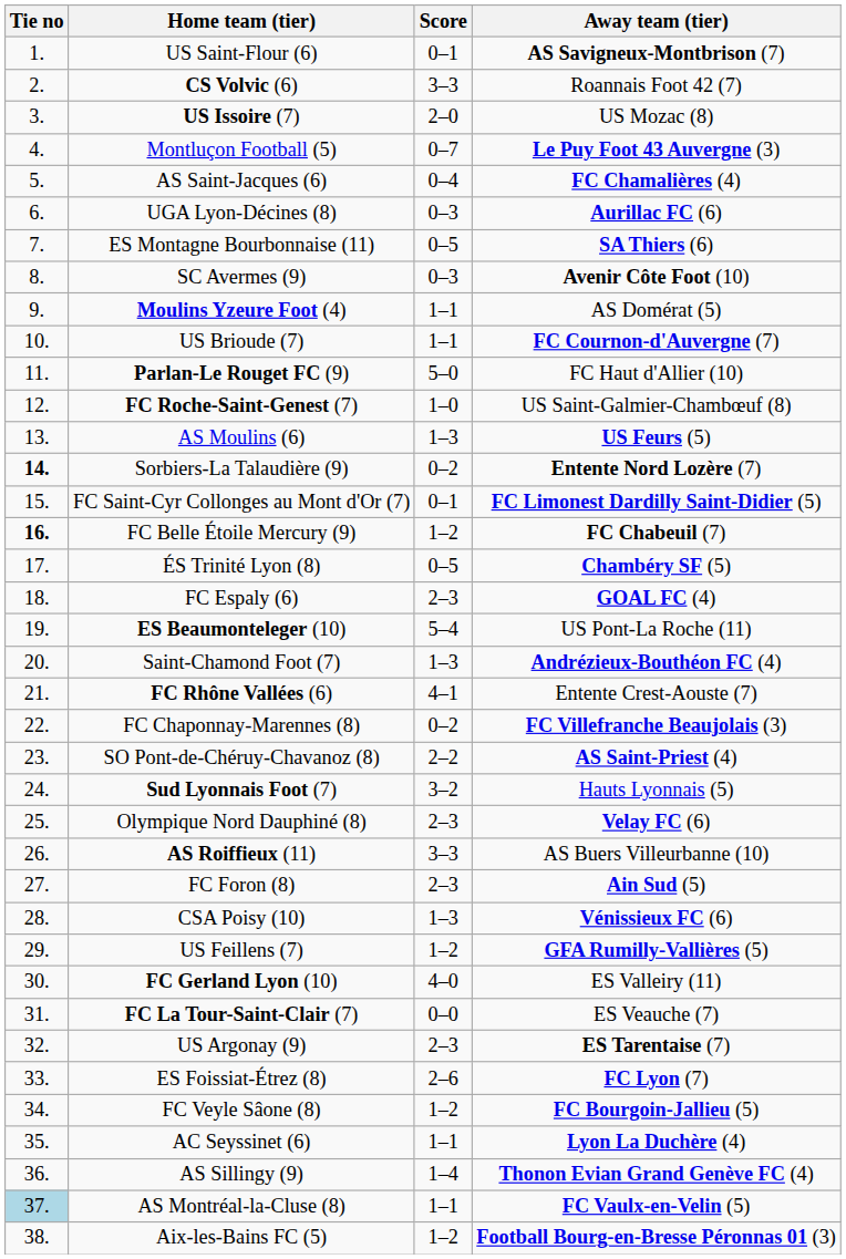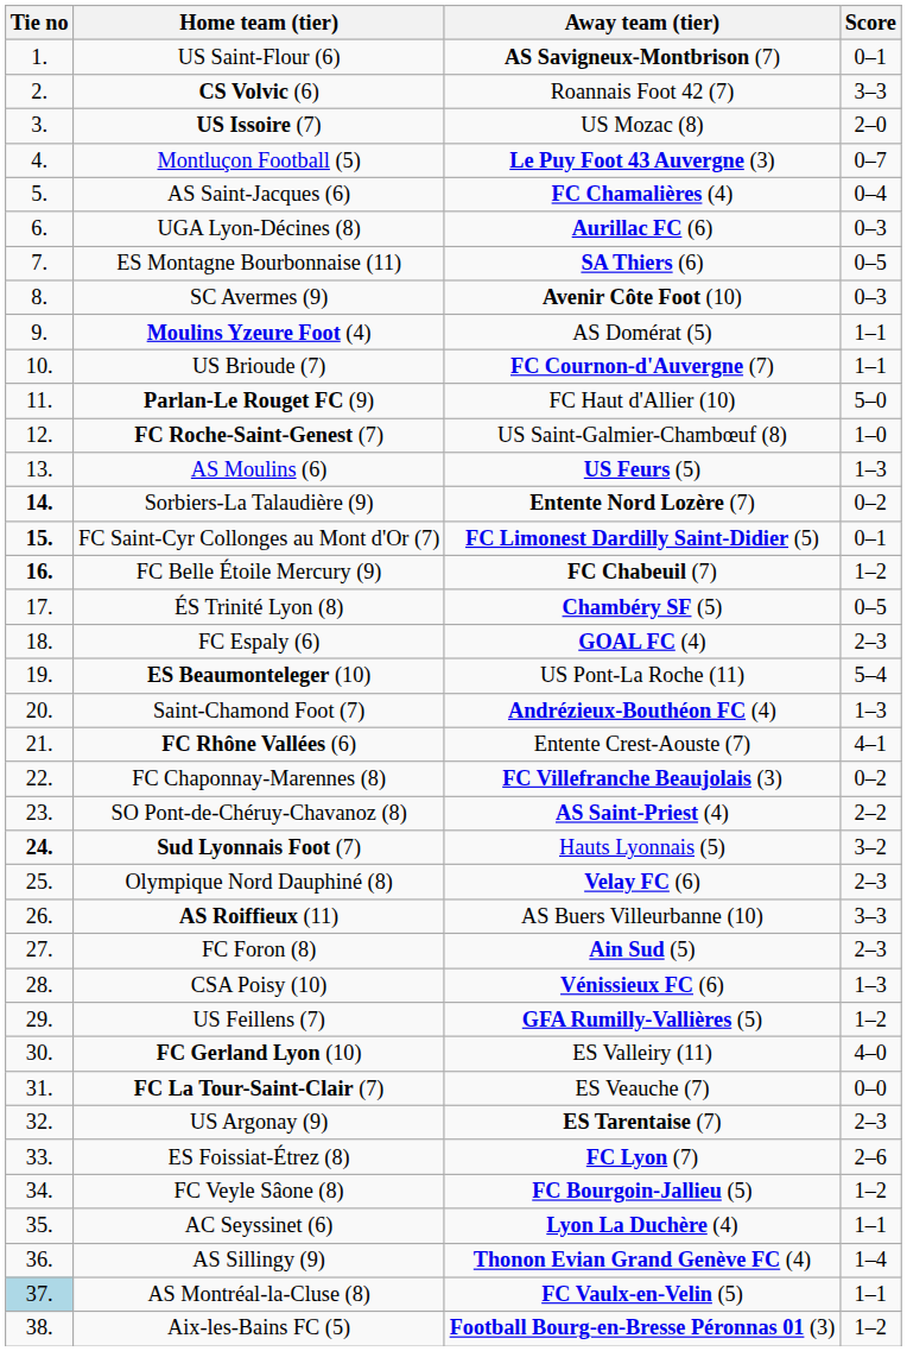 <table class="wikitable" style="text-align: center">
 <tr>
 <th>Tie no</th>
 <th>Home team (tier)</th>
+<th>Away team (tier)</th>
 <th>Score</th>
-<th>Away team (tier)</th>
 </tr>
 <tr>
 <td>1.</td>
 <td>US Saint-Flour (6)</td>
+<td><strong>AS Savigneux-Montbrison</strong> (7)</td>
 <td>0–1</td>
-<td><strong>AS Savigneux-Montbrison</strong> (7)</td>
 </tr>
 <tr>
 <td>2.</td>
 <td><strong>CS Volvic</strong> (6)</td>
+<td>Roannais Foot 42 (7)</td>
 <td>3–3 </td>
-<td>Roannais Foot 42 (7)</td>
 </tr>
 <tr>
 <td>3.</td>
 <td><strong>US Issoire</strong> (7)</td>
+<td>US Mozac (8)</td>
 <td>2–0</td>
-<td>US Mozac (8)</td>
 </tr>
 <tr>
 <td>4.</td>
 <td><a href='#'>Montluçon Football</a> (5)</td>
+<td><strong><a href='#'>Le Puy Foot 43 Auvergne</a></strong> (3)</td>
 <td>0–7</td>
-<td><strong><a href='#'>Le Puy Foot 43 Auvergne</a></strong> (3)</td>
 </tr>
 <tr>
 <td>5.</td>
 <td>AS Saint-Jacques (6)</td>
+<td><strong><a href='#'>FC Chamalières</a></strong> (4)</td>
 <td>0–4</td>
-<td><strong><a href='#'>FC Chamalières</a></strong> (4)</td>
 </tr>
 <tr>
 <td>6.</td>
 <td>UGA Lyon-Décines (8)</td>
+<td><strong><a href='#'>Aurillac FC</a></strong> (6)</td>
 <td>0–3</td>
-<td><strong><a href='#'>Aurillac FC</a></strong> (6)</td>
 </tr>
 <tr>
 <td>7.</td>
 <td>ES Montagne Bourbonnaise (11)</td>
+<td><strong><a href='#'>SA Thiers</a></strong> (6)</td>
 <td>0–5</td>
-<td><strong><a href='#'>SA Thiers</a></strong> (6)</td>
 </tr>
 <tr>
 <td>8.</td>
 <td>SC Avermes (9)</td>
+<td><strong>Avenir Côte Foot</strong> (10)</td>
 <td>0–3</td>
-<td><strong>Avenir Côte Foot</strong> (10)</td>
 </tr>
 <tr>
 <td>9.</td>
 <td><strong><a href='#'>Moulins Yzeure Foot</a></strong> (4)</td>
+<td>AS Domérat (5)</td>
 <td>1–1 </td>
-<td>AS Domérat (5)</td>
 </tr>
 <tr>
 <td>10.</td>
 <td>US Brioude (7)</td>
+<td><strong><a href='#'>FC Cournon-d'Auvergne</a></strong> (7)</td>
 <td>1–1 </td>
-<td><strong><a href='#'>FC Cournon-d'Auvergne</a></strong> (7)</td>
 </tr>
 <tr>
 <td>11.</td>
 <td><strong>Parlan-Le Rouget FC</strong> (9)</td>
+<td>FC Haut d'Allier (10)</td>
 <td>5–0</td>
-<td>FC Haut d'Allier (10)</td>
 </tr>
 <tr>
 <td>12.</td>
 <td><strong>FC Roche-Saint-Genest</strong> (7)</td>
+<td>US Saint-Galmier-Chambœuf (8)</td>
 <td>1–0</td>
-<td>US Saint-Galmier-Chambœuf (8)</td>
 </tr>
 <tr>
 <td>13.</td>
 <td><a href='#'>AS Moulins</a> (6)</td>
+<td><strong><a href='#'>US Feurs</a></strong> (5)</td>
 <td>1–3</td>
-<td><strong><a href='#'>US Feurs</a></strong> (5)</td>
 </tr>
 <tr>
 <td><strong>14.</strong></td>
 <td>Sorbiers-La Talaudière (9)</td>
+<td><strong>Entente Nord Lozère</strong> (7)</td>
 <td>0–2</td>
-<td><strong>Entente Nord Lozère</strong> (7)</td>
 </tr>
 <tr>
-<td>15.</td>
+<td><strong>15.</strong></td>
 <td>FC Saint-Cyr Collonges au Mont d'Or (7)</td>
+<td><strong><a href='#'>FC Limonest Dardilly Saint-Didier</a></strong> (5)</td>
 <td>0–1</td>
-<td><strong><a href='#'>FC Limonest Dardilly Saint-Didier</a></strong> (5)</td>
 </tr>
 <tr>
 <td><strong>16.</strong></td>
 <td>FC Belle Étoile Mercury (9)</td>
+<td><strong>FC Chabeuil</strong> (7)</td>
 <td>1–2</td>
-<td><strong>FC Chabeuil</strong> (7)</td>
 </tr>
 <tr>
 <td>17.</td>
 <td>ÉS Trinité Lyon (8)</td>
+<td><strong><a href='#'>Chambéry SF</a></strong> (5)</td>
 <td>0–5</td>
-<td><strong><a href='#'>Chambéry SF</a></strong> (5)</td>
 </tr>
 <tr>
 <td>18.</td>
 <td>FC Espaly (6)</td>
+<td><strong><a href='#'>GOAL FC</a></strong> (4)</td>
 <td>2–3</td>
-<td><strong><a href='#'>GOAL FC</a></strong> (4)</td>
 </tr>
 <tr>
 <td>19.</td>
 <td><strong>ES Beaumonteleger</strong> (10)</td>
+<td>US Pont-La Roche (11)</td>
 <td>5–4</td>
-<td>US Pont-La Roche (11)</td>
 </tr>
 <tr>
 <td>20.</td>
 <td>Saint-Chamond Foot (7)</td>
+<td><strong><a href='#'>Andrézieux-Bouthéon FC</a></strong> (4)</td>
 <td>1–3</td>
-<td><strong><a href='#'>Andrézieux-Bouthéon FC</a></strong> (4)</td>
 </tr>
 <tr>
 <td>21.</td>
 <td><strong>FC Rhône Vallées</strong> (6)</td>
+<td>Entente Crest-Aouste (7)</td>
 <td>4–1</td>
-<td>Entente Crest-Aouste (7)</td>
 </tr>
 <tr>
 <td>22.</td>
 <td>FC Chaponnay-Marennes (8)</td>
+<td><strong><a href='#'>FC Villefranche Beaujolais</a></strong> (3)</td>
 <td>0–2</td>
-<td><strong><a href='#'>FC Villefranche Beaujolais</a></strong> (3)</td>
 </tr>
 <tr>
 <td>23.</td>
 <td>SO Pont-de-Chéruy-Chavanoz (8)</td>
+<td><strong><a href='#'>AS Saint-Priest</a></strong> (4)</td>
 <td>2–2 </td>
-<td><strong><a href='#'>AS Saint-Priest</a></strong> (4)</td>
 </tr>
 <tr>
-<td>24.</td>
+<td><strong>24.</strong></td>
 <td><strong>Sud Lyonnais Foot</strong> (7)</td>
+<td><a href='#'>Hauts Lyonnais</a> (5)</td>
 <td>3–2</td>
-<td><a href='#'>Hauts Lyonnais</a> (5)</td>
 </tr>
 <tr>
 <td>25.</td>
 <td>Olympique Nord Dauphiné (8)</td>
+<td><strong><a href='#'>Velay FC</a></strong> (6)</td>
 <td>2–3</td>
-<td><strong><a href='#'>Velay FC</a></strong> (6)</td>
 </tr>
 <tr>
 <td>26.</td>
 <td><strong>AS Roiffieux</strong> (11)</td>
+<td>AS Buers Villeurbanne (10)</td>
 <td>3–3 </td>
-<td>AS Buers Villeurbanne (10)</td>
 </tr>
 <tr>
 <td>27.</td>
 <td>FC Foron (8)</td>
+<td><strong><a href='#'>Ain Sud</a></strong> (5)</td>
 <td>2–3</td>
-<td><strong><a href='#'>Ain Sud</a></strong> (5)</td>
 </tr>
 <tr>
 <td>28.</td>
 <td>CSA Poisy (10)</td>
+<td><strong><a href='#'>Vénissieux FC</a></strong> (6)</td>
 <td>1–3</td>
-<td><strong><a href='#'>Vénissieux FC</a></strong> (6)</td>
 </tr>
 <tr>
 <td>29.</td>
 <td>US Feillens (7)</td>
+<td><strong><a href='#'>GFA Rumilly-Vallières</a></strong> (5)</td>
 <td>1–2</td>
-<td><strong><a href='#'>GFA Rumilly-Vallières</a></strong> (5)</td>
 </tr>
 <tr>
 <td>30.</td>
 <td><strong>FC Gerland Lyon</strong> (10)</td>
+<td>ES Valleiry (11)</td>
 <td>4–0</td>
-<td>ES Valleiry (11)</td>
 </tr>
 <tr>
 <td>31.</td>
 <td><strong>FC La Tour-Saint-Clair</strong> (7)</td>
+<td>ES Veauche (7)</td>
 <td>0–0 </td>
-<td>ES Veauche (7)</td>
 </tr>
 <tr>
 <td>32.</td>
 <td>US Argonay (9)</td>
+<td><strong>ES Tarentaise</strong> (7)</td>
 <td>2–3</td>
-<td><strong>ES Tarentaise</strong> (7)</td>
 </tr>
 <tr>
 <td>33.</td>
 <td>ES Foissiat-Étrez (8)</td>
+<td><strong><a href='#'>FC Lyon</a></strong> (7)</td>
 <td>2–6</td>
-<td><strong><a href='#'>FC Lyon</a></strong> (7)</td>
 </tr>
 <tr>
 <td>34.</td>
 <td>FC Veyle Sâone (8)</td>
+<td><strong><a href='#'>FC Bourgoin-Jallieu</a></strong> (5)</td>
 <td>1–2</td>
-<td><strong><a href='#'>FC Bourgoin-Jallieu</a></strong> (5)</td>
 </tr>
 <tr>
 <td>35.</td>
 <td>AC Seyssinet (6)</td>
+<td><strong><a href='#'>Lyon La Duchère</a></strong> (4)</td>
 <td>1–1 </td>
-<td><strong><a href='#'>Lyon La Duchère</a></strong> (4)</td>
 </tr>
 <tr>
 <td>36.</td>
 <td>AS Sillingy (9)</td>
+<td><strong><a href='#'>Thonon Evian Grand Genève FC</a></strong> (4)</td>
 <td>1–4</td>
-<td><strong><a href='#'>Thonon Evian Grand Genève FC</a></strong> (4)</td>
 </tr>
 <tr>
 <td style="background: lightblue;">37.</td>
 <td>AS Montréal-la-Cluse (8)</td>
+<td><strong><a href='#'>FC Vaulx-en-Velin</a></strong> (5)</td>
 <td>1–1 </td>
-<td><strong><a href='#'>FC Vaulx-en-Velin</a></strong> (5)</td>
 </tr>
 <tr>
 <td>38.</td>
 <td>Aix-les-Bains FC (5)</td>
+<td><strong><a href='#'>Football Bourg-en-Bresse Péronnas 01</a></strong> (3)</td>
 <td>1–2</td>
-<td><strong><a href='#'>Football Bourg-en-Bresse Péronnas 01</a></strong> (3)</td>
 </tr>
 </table>
